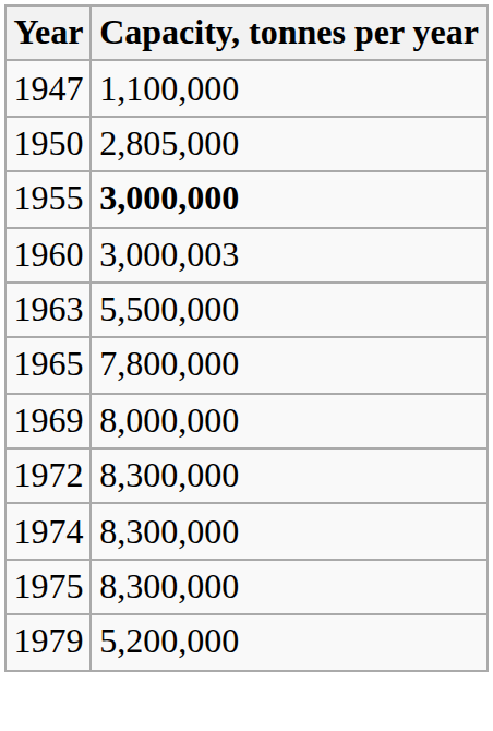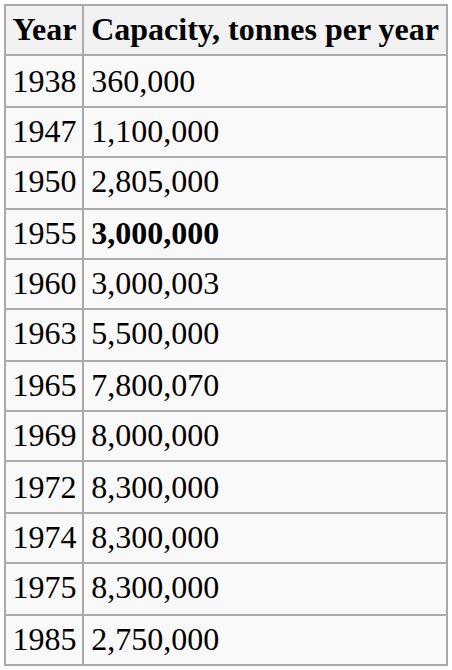 <table class="wikitable">
 <tr>
 <th>Year</th>
 <th>Capacity, tonnes per year</th>
+</tr>
+<tr>
+<td>1938</td>
+<td>360,000</td>
 </tr>
 <tr>
 <td>1947</td>
 <td>1,100,000</td>
 </tr>
 <tr>
 <td>1950</td>
 <td>2,805,000</td>
 </tr>
 <tr>
 <td>1955</td>
 <td><strong>3,000,000</strong></td>
 </tr>
 <tr>
 <td>1960</td>
 <td>3,000,003</td>
 </tr>
 <tr>
 <td>1963</td>
 <td>5,500,000</td>
 </tr>
 <tr>
 <td>1965</td>
-<td>7,800,000</td>
+<td>7,800,070</td>
 </tr>
 <tr>
 <td>1969</td>
 <td>8,000,000</td>
 </tr>
 <tr>
 <td>1972</td>
 <td>8,300,000</td>
 </tr>
 <tr>
 <td>1974</td>
 <td>8,300,000</td>
 </tr>
 <tr>
 <td>1975</td>
 <td>8,300,000</td>
 </tr>
 <tr>
-<td>1979</td>
-<td>5,200,000</td>
+<td>1985</td>
+<td>2,750,000</td>
 </tr>
 </table>
